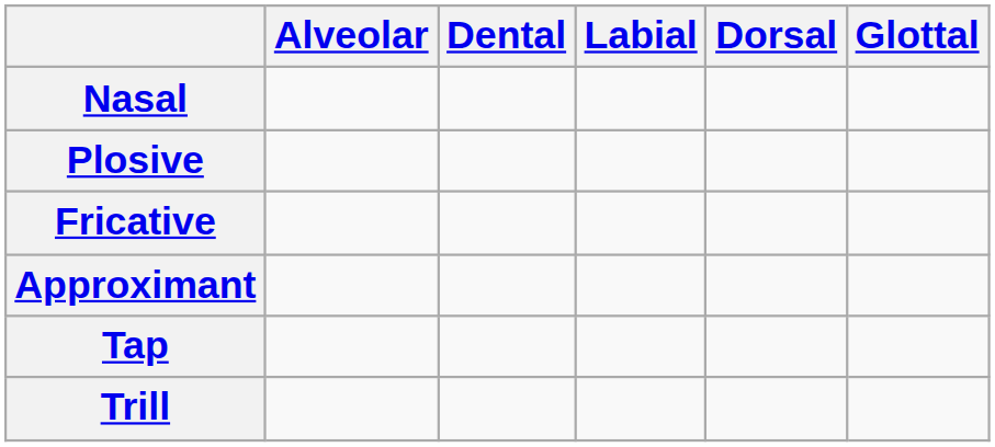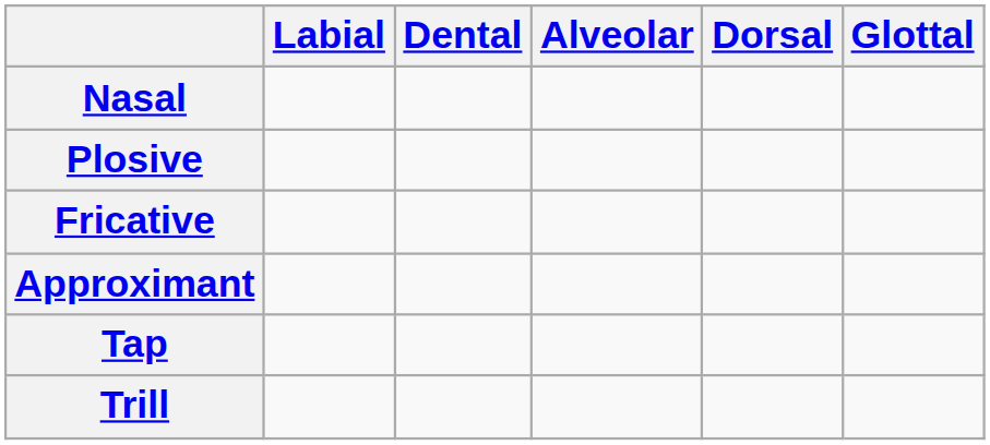 <table class="wikitable" style="text-align: center;">
 <tr>
 <th></th>
+<th><a href='#'>Labial</a></th>
+<th><a href='#'>Dental</a></th>
 <th><a href='#'>Alveolar</a></th>
-<th><a href='#'>Dental</a></th>
-<th><a href='#'>Labial</a></th>
 <th><a href='#'>Dorsal</a></th>
 <th><a href='#'>Glottal</a></th>
 </tr>
 <tr>
 <th><a href='#'>Nasal</a></th>
 <td></td>
 <td></td>
 <td></td>
 <td></td>
 <td></td>
 </tr>
 <tr>
 <th><a href='#'>Plosive</a></th>
 <td></td>
 <td></td>
 <td></td>
 <td></td>
 <td></td>
 </tr>
 <tr>
 <th><a href='#'>Fricative</a></th>
 <td></td>
 <td></td>
 <td></td>
 <td></td>
 <td></td>
 </tr>
 <tr>
 <th><a href='#'>Approximant</a></th>
 <td></td>
 <td></td>
 <td></td>
 <td></td>
 <td></td>
 </tr>
 <tr>
 <th><a href='#'>Tap</a></th>
 <td></td>
 <td></td>
 <td></td>
 <td></td>
 <td></td>
 </tr>
 <tr>
 <th><a href='#'>Trill</a></th>
 <td></td>
 <td></td>
 <td></td>
 <td></td>
 <td></td>
 </tr>
 </table>
